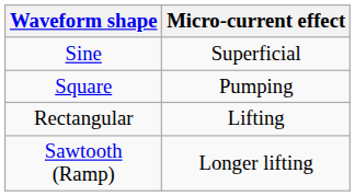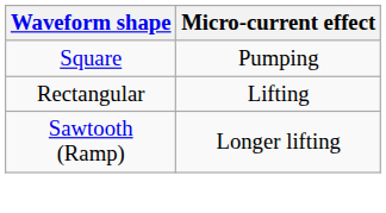 <table class="wikitable" style="text-align:center">
 <tr>
 <th><a href='#'>Waveform shape</a></th>
 <th>Micro-current effect</th>
-</tr>
-<tr>
-<td><a href='#'>Sine</a></td>
-<td>Superficial</td>
 </tr>
 <tr>
 <td><a href='#'>Square</a></td>
 <td>Pumping</td>
 </tr>
 <tr>
 <td>Rectangular</td>
 <td>Lifting</td>
 </tr>
 <tr>
 <td><a href='#'>Sawtooth</a><br>(Ramp)</td>
 <td>Longer lifting</td>
 </tr>
 </table>
